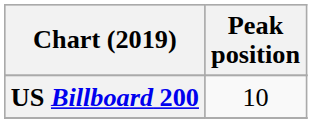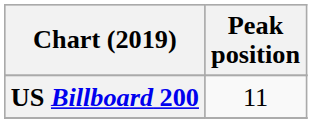 <table class="wikitable sortable plainrowheaders" style="text-align:center;">
 <tr>
 <th scope="col">Chart (2019)</th>
 <th scope="col">Peak<br>position</th>
 </tr>
 <tr>
 </tr>
 <tr>
 </tr>
 <tr>
 </tr>
 <tr>
 </tr>
 <tr>
 </tr>
 <tr>
 </tr>
 <tr>
 </tr>
 <tr>
 </tr>
 <tr>
 </tr>
 <tr>
 </tr>
 <tr>
 <th scope="row">US <a href='#'><em>Billboard</em> 200</a></th>
-<td>10</td>
+<td>11</td>
 </tr>
 <tr>
 </tr>
 <tr>
 </tr>
 </table>
